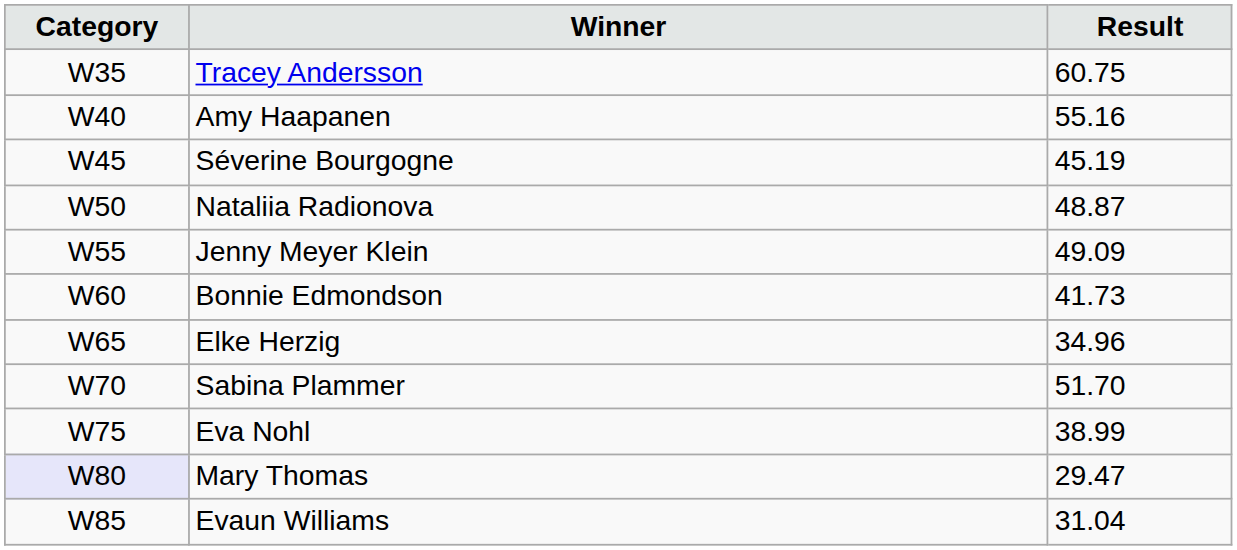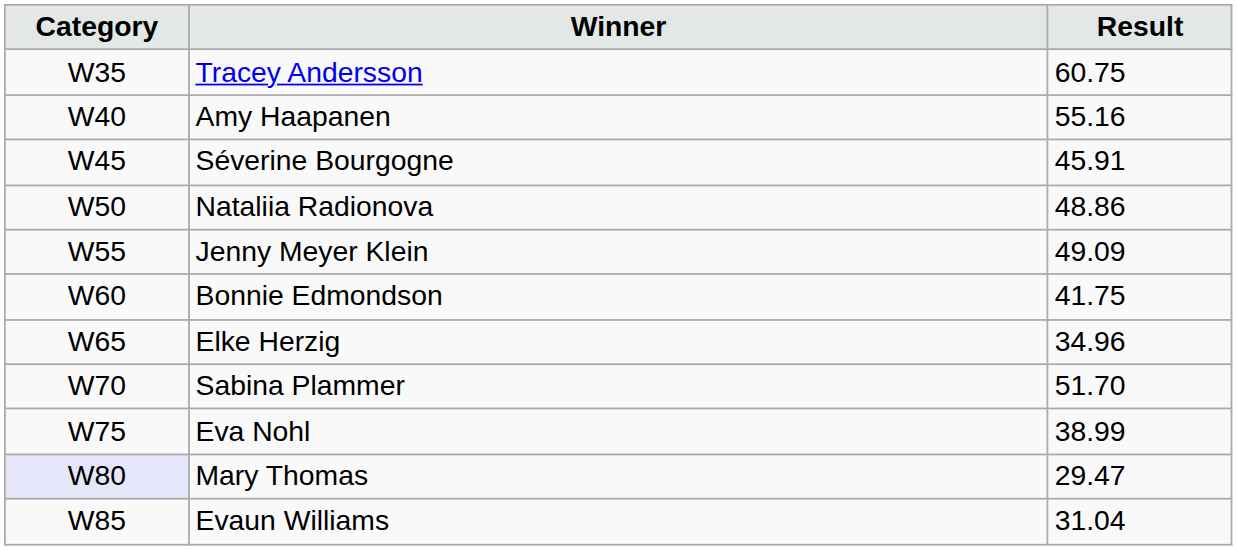 <table class="wikitable" width=35%>
 <tr>
 <td width=15% align="center" bgcolor=#E3E7E6><strong>Category</strong></td>
 <td align="center" bgcolor=#E3E7E6> <strong>Winner</strong></td>
 <td width=15% align="center" bgcolor=#E3E7E6><strong>Result</strong></td>
 </tr>
 <tr>
 <td align="center">W35</td>
 <td> <a href='#'>Tracey Andersson</a></td>
 <td>60.75</td>
 </tr>
 <tr>
 <td align="center">W40</td>
 <td> Amy Haapanen</td>
 <td>55.16</td>
 </tr>
 <tr>
 <td align="center">W45</td>
 <td> Séverine Bourgogne</td>
-<td>45.19</td>
+<td>45.91</td>
 </tr>
 <tr>
 <td align="center">W50</td>
 <td> Nataliia Radionova</td>
-<td>48.87</td>
+<td>48.86</td>
 </tr>
 <tr>
 <td align="center">W55</td>
 <td> Jenny Meyer Klein</td>
 <td>49.09</td>
 </tr>
 <tr>
 <td align="center">W60</td>
 <td> Bonnie Edmondson</td>
-<td>41.73</td>
+<td>41.75</td>
 </tr>
 <tr>
 <td align="center">W65</td>
 <td> Elke Herzig</td>
 <td>34.96</td>
 </tr>
 <tr>
 <td align="center">W70</td>
 <td> Sabina Plammer</td>
 <td>51.70</td>
 </tr>
 <tr>
 <td align="center">W75</td>
 <td> Eva Nohl</td>
 <td>38.99</td>
 </tr>
 <tr>
 <td align="center" style="background: lavender;">W80</td>
 <td> Mary Thomas</td>
 <td>29.47</td>
 </tr>
 <tr>
 <td align="center">W85</td>
 <td> Evaun Williams</td>
 <td>31.04</td>
 </tr>
 </table>
